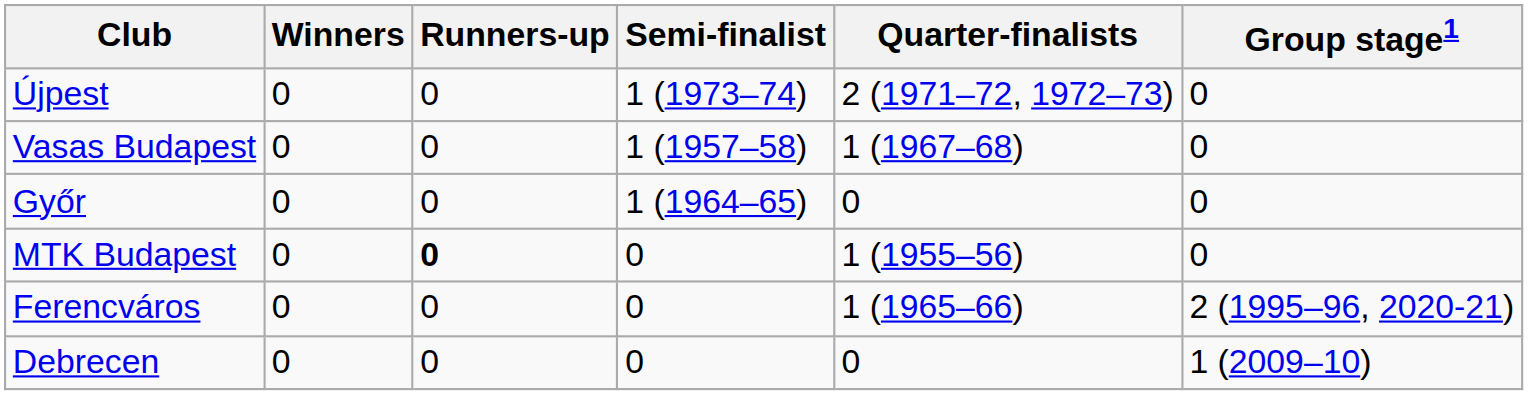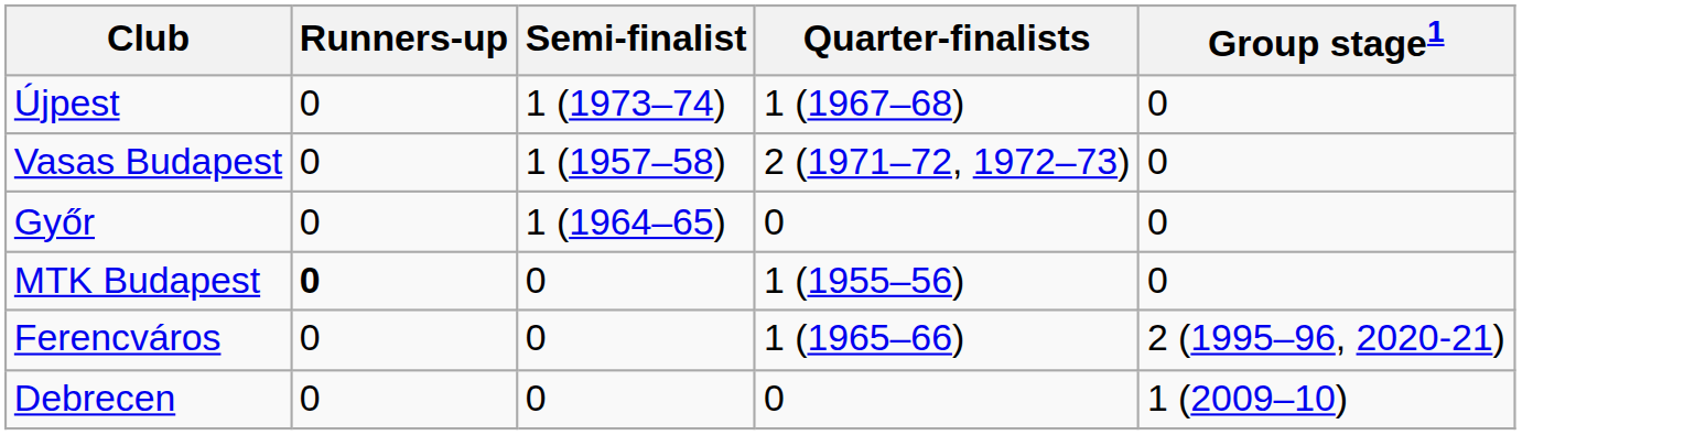 <table class="wikitable">
 <tr>
 <th>Club</th>
-<th>Winners</th>
 <th>Runners-up</th>
 <th>Semi-finalist</th>
 <th>Quarter-finalists</th>
 <th>Group stage<sup><a href='#'>1</a></sup></th>
 </tr>
 <tr>
 <td><a href='#'>Újpest</a></td>
 <td>0</td>
-<td>0</td>
 <td>1 (<a href='#'>1973–74</a>)</td>
-<td>2 (<a href='#'>1971–72</a>, <a href='#'>1972–73</a>)</td>
+<td>1 (<a href='#'>1967–68</a>)</td>
 <td>0</td>
 </tr>
 <tr>
 <td><a href='#'>Vasas Budapest</a></td>
 <td>0</td>
-<td>0</td>
 <td>1 (<a href='#'>1957–58</a>)</td>
-<td>1 (<a href='#'>1967–68</a>)</td>
+<td>2 (<a href='#'>1971–72</a>, <a href='#'>1972–73</a>)</td>
 <td>0</td>
 </tr>
 <tr>
 <td><a href='#'>Győr</a></td>
-<td>0</td>
 <td>0</td>
 <td>1 (<a href='#'>1964–65</a>)</td>
 <td>0</td>
 <td>0</td>
 </tr>
 <tr>
 <td><a href='#'>MTK Budapest</a></td>
-<td>0</td>
 <td><strong>0</strong></td>
 <td>0</td>
 <td>1 (<a href='#'>1955–56</a>)</td>
 <td>0</td>
 </tr>
 <tr>
 <td><a href='#'>Ferencváros</a></td>
-<td>0</td>
 <td>0</td>
 <td>0</td>
 <td>1 (<a href='#'>1965–66</a>)</td>
 <td>2 (<a href='#'>1995–96</a>, <a href='#'>2020-21</a>)</td>
 </tr>
 <tr>
 <td><a href='#'>Debrecen</a></td>
 <td>0</td>
 <td>0</td>
 <td>0</td>
-<td>0</td>
 <td>1 (<a href='#'>2009–10</a>)</td>
 </tr>
 </table>
